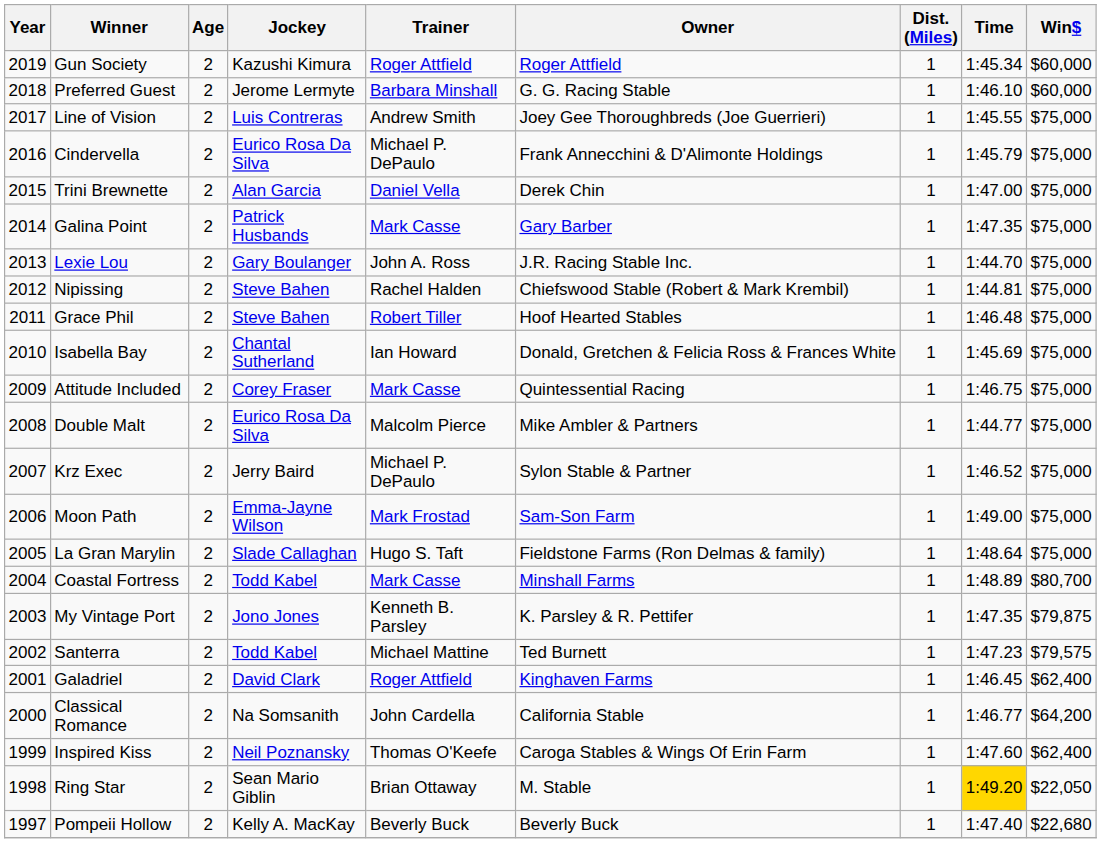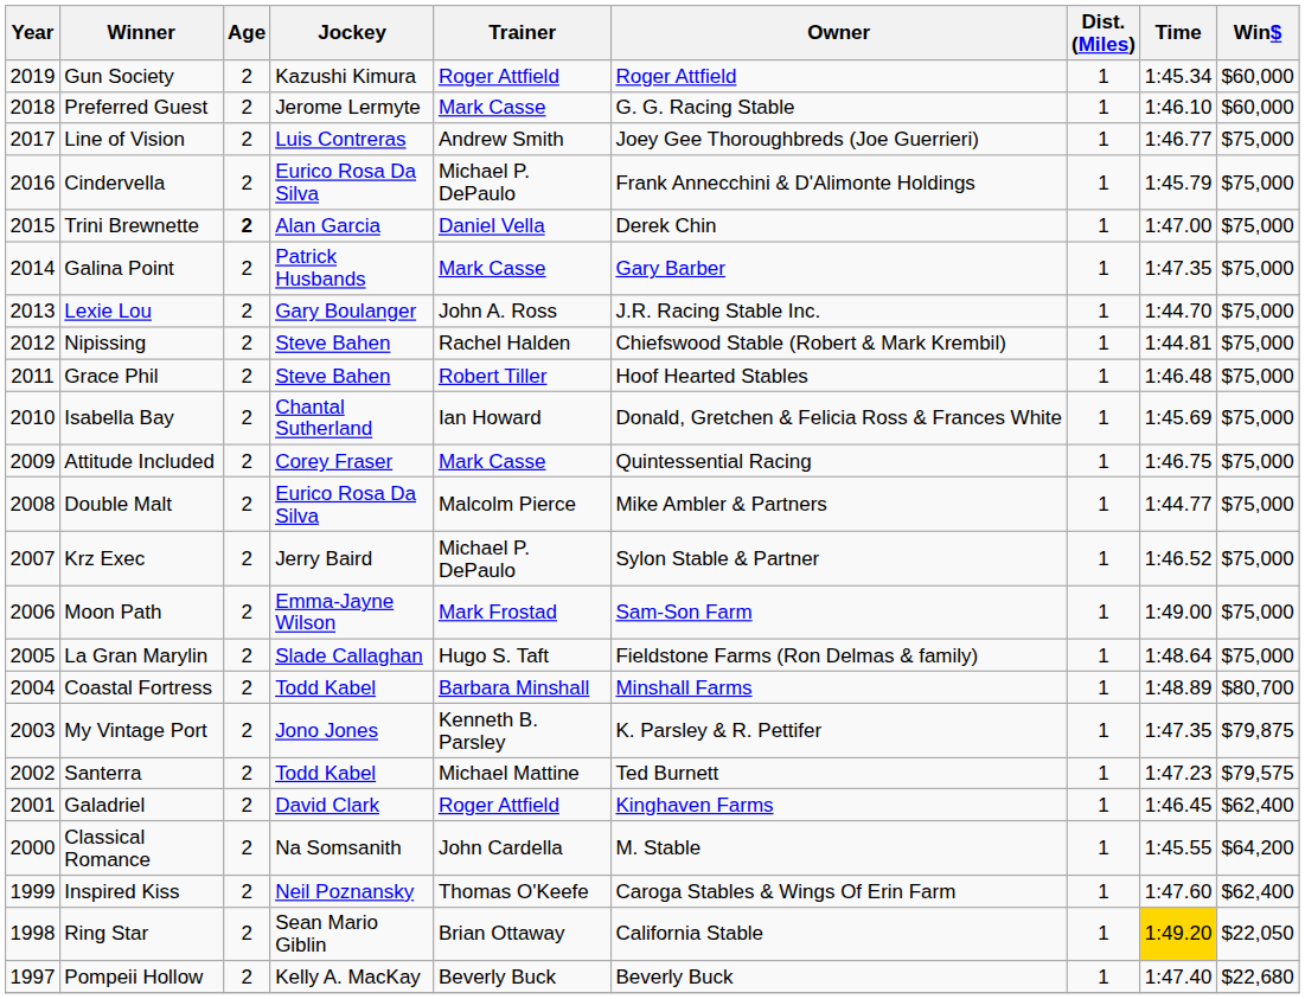 <table class="wikitable sortable" style="font-size:90%">
 <tr>
 <th style="width:30px">Year<br></th>
 <th style="width:110px">Winner<br></th>
 <th style="width:20px">Age<br></th>
 <th style="width:110px">Jockey<br></th>
 <th style="width:120px">Trainer<br></th>
 <th>Owner<br></th>
 <th style="width:25px">Dist.<br> <span>(<a href='#'>Miles</a>)</span></th>
 <th style="width:25px">Time<br></th>
 <th style="width:25px">Win<a href='#'>$</a><br></th>
 </tr>
 <tr>
 <td align=center>2019</td>
 <td>Gun Society</td>
 <td align=center>2</td>
 <td>Kazushi Kimura</td>
 <td><a href='#'>Roger Attfield</a></td>
 <td><a href='#'>Roger Attfield</a></td>
 <td align=center>1<span></span></td>
 <td>1:45.34</td>
 <td>$60,000</td>
 </tr>
 <tr>
 <td align=center>2018</td>
 <td>Preferred Guest</td>
 <td align=center>2</td>
 <td>Jerome Lermyte</td>
-<td><a href='#'>Barbara Minshall</a></td>
+<td><a href='#'>Mark Casse</a></td>
 <td>G. G. Racing Stable</td>
 <td align=center>1<span></span></td>
 <td>1:46.10</td>
 <td>$60,000</td>
 </tr>
 <tr>
 <td align=center>2017</td>
 <td>Line of Vision</td>
 <td align=center>2</td>
 <td><a href='#'>Luis Contreras</a></td>
 <td>Andrew Smith</td>
 <td>Joey Gee Thoroughbreds (Joe Guerrieri)</td>
 <td align=center>1<span></span></td>
-<td>1:45.55</td>
+<td>1:46.77</td>
 <td>$75,000</td>
 </tr>
 <tr>
 <td align=center>2016</td>
 <td>Cindervella</td>
 <td align=center>2</td>
 <td><a href='#'>Eurico Rosa Da Silva</a></td>
 <td>Michael P. DePaulo</td>
 <td>Frank Annecchini & D'Alimonte Holdings</td>
 <td align=center>1<span></span></td>
 <td>1:45.79</td>
 <td>$75,000</td>
 </tr>
 <tr>
 <td align=center>2015</td>
 <td>Trini Brewnette</td>
-<td align=center>2</td>
+<td align=center><strong>2</strong></td>
 <td><a href='#'>Alan Garcia</a></td>
 <td><a href='#'>Daniel Vella</a></td>
 <td>Derek Chin</td>
 <td align=center>1<span></span></td>
 <td>1:47.00</td>
 <td>$75,000</td>
 </tr>
 <tr>
 <td align=center>2014</td>
 <td>Galina Point</td>
 <td align=center>2</td>
 <td><a href='#'>Patrick Husbands</a></td>
 <td><a href='#'>Mark Casse</a></td>
 <td><a href='#'>Gary Barber</a></td>
 <td align=center>1<span></span></td>
 <td>1:47.35</td>
 <td>$75,000</td>
 </tr>
 <tr>
 <td align=center>2013</td>
 <td><a href='#'>Lexie Lou</a></td>
 <td align=center>2</td>
 <td><a href='#'>Gary Boulanger</a></td>
 <td>John A. Ross</td>
 <td>J.R. Racing Stable Inc.</td>
 <td align=center>1<span></span></td>
 <td>1:44.70</td>
 <td>$75,000</td>
 </tr>
 <tr>
 <td align=center>2012</td>
 <td>Nipissing</td>
 <td align=center>2</td>
 <td><a href='#'>Steve Bahen</a></td>
 <td>Rachel Halden</td>
 <td>Chiefswood Stable (Robert & Mark Krembil)</td>
 <td align=center>1<span></span></td>
 <td>1:44.81</td>
 <td>$75,000</td>
 </tr>
 <tr>
 <td align=center>2011</td>
 <td>Grace Phil</td>
 <td align=center>2</td>
 <td><a href='#'>Steve Bahen</a></td>
 <td><a href='#'>Robert Tiller</a></td>
 <td>Hoof Hearted Stables</td>
 <td align=center>1<span></span></td>
 <td>1:46.48</td>
 <td>$75,000</td>
 </tr>
 <tr>
 <td align=center>2010</td>
 <td>Isabella Bay</td>
 <td align=center>2</td>
 <td><a href='#'>Chantal Sutherland</a></td>
 <td>Ian Howard</td>
 <td>Donald, Gretchen & Felicia Ross & Frances White</td>
 <td align=center>1<span></span></td>
 <td>1:45.69</td>
 <td>$75,000</td>
 </tr>
 <tr>
 <td align=center>2009</td>
 <td>Attitude Included</td>
 <td align=center>2</td>
 <td><a href='#'>Corey Fraser</a></td>
 <td><a href='#'>Mark Casse</a></td>
 <td>Quintessential Racing</td>
 <td align=center>1<span></span></td>
 <td>1:46.75</td>
 <td>$75,000</td>
 </tr>
 <tr>
 <td align=center>2008</td>
 <td>Double Malt</td>
 <td align=center>2</td>
 <td><a href='#'>Eurico Rosa Da Silva</a></td>
 <td>Malcolm Pierce</td>
 <td>Mike Ambler & Partners</td>
 <td align=center>1<span></span></td>
 <td>1:44.77</td>
 <td>$75,000</td>
 </tr>
 <tr>
 <td align=center>2007</td>
 <td>Krz Exec</td>
 <td align=center>2</td>
 <td>Jerry Baird</td>
 <td>Michael P. DePaulo</td>
 <td>Sylon Stable & Partner</td>
 <td align=center>1<span></span></td>
 <td>1:46.52</td>
 <td>$75,000</td>
 </tr>
 <tr>
 <td align=center>2006</td>
 <td>Moon Path</td>
 <td align=center>2</td>
 <td><a href='#'>Emma-Jayne Wilson</a></td>
 <td><a href='#'>Mark Frostad</a></td>
 <td><a href='#'>Sam-Son Farm</a></td>
 <td align=center>1<span></span></td>
 <td>1:49.00</td>
 <td>$75,000</td>
 </tr>
 <tr>
 <td align=center>2005</td>
 <td>La Gran Marylin</td>
 <td align=center>2</td>
 <td><a href='#'>Slade Callaghan</a></td>
 <td>Hugo S. Taft</td>
 <td>Fieldstone Farms (Ron Delmas & family)</td>
 <td align=center>1<span></span></td>
 <td>1:48.64</td>
 <td>$75,000</td>
 </tr>
 <tr>
 <td align=center>2004</td>
 <td>Coastal Fortress</td>
 <td align=center>2</td>
 <td><a href='#'>Todd Kabel</a></td>
-<td><a href='#'>Mark Casse</a></td>
+<td><a href='#'>Barbara Minshall</a></td>
 <td><a href='#'>Minshall Farms</a></td>
 <td align=center>1<span></span></td>
 <td>1:48.89</td>
 <td>$80,700</td>
 </tr>
 <tr>
 <td align=center>2003</td>
 <td>My Vintage Port</td>
 <td align=center>2</td>
 <td><a href='#'>Jono Jones</a></td>
 <td>Kenneth B. Parsley</td>
 <td>K. Parsley & R. Pettifer</td>
 <td align=center>1<span></span></td>
 <td>1:47.35</td>
 <td>$79,875</td>
 </tr>
 <tr>
 <td align=center>2002</td>
 <td>Santerra</td>
 <td align=center>2</td>
 <td><a href='#'>Todd Kabel</a></td>
 <td>Michael Mattine</td>
 <td>Ted Burnett</td>
 <td align=center>1<span></span></td>
 <td>1:47.23</td>
 <td>$79,575</td>
 </tr>
 <tr>
 <td align=center>2001</td>
 <td>Galadriel</td>
 <td align=center>2</td>
 <td><a href='#'>David Clark</a></td>
 <td><a href='#'>Roger Attfield</a></td>
 <td><a href='#'>Kinghaven Farms</a></td>
 <td align=center>1<span></span></td>
 <td>1:46.45</td>
 <td>$62,400</td>
 </tr>
 <tr>
 <td align=center>2000</td>
 <td>Classical Romance</td>
 <td align=center>2</td>
 <td>Na Somsanith</td>
 <td>John Cardella</td>
-<td>California Stable</td>
+<td>M. Stable</td>
 <td align=center>1<span></span></td>
-<td>1:46.77</td>
+<td>1:45.55</td>
 <td>$64,200</td>
 </tr>
 <tr>
 <td align=center>1999</td>
 <td>Inspired Kiss</td>
 <td align=center>2</td>
 <td><a href='#'>Neil Poznansky</a></td>
 <td>Thomas O'Keefe</td>
 <td>Caroga Stables & Wings Of Erin Farm</td>
 <td align=center>1<span></span></td>
 <td>1:47.60</td>
 <td>$62,400</td>
 </tr>
 <tr>
 <td align=center>1998</td>
 <td>Ring Star</td>
 <td align=center>2</td>
 <td>Sean Mario Giblin</td>
 <td>Brian Ottaway</td>
-<td>M. Stable</td>
+<td>California Stable</td>
 <td align=center>1<span></span></td>
 <td style="background: gold;">1:49.20</td>
 <td>$22,050</td>
 </tr>
 <tr>
 <td align=center>1997</td>
 <td>Pompeii Hollow</td>
 <td align=center>2</td>
 <td>Kelly A. MacKay</td>
 <td>Beverly Buck</td>
 <td>Beverly Buck</td>
 <td align=center>1<span></span></td>
 <td>1:47.40</td>
 <td>$22,680</td>
 </tr>
 <tr>
 </tr>
 </table>
